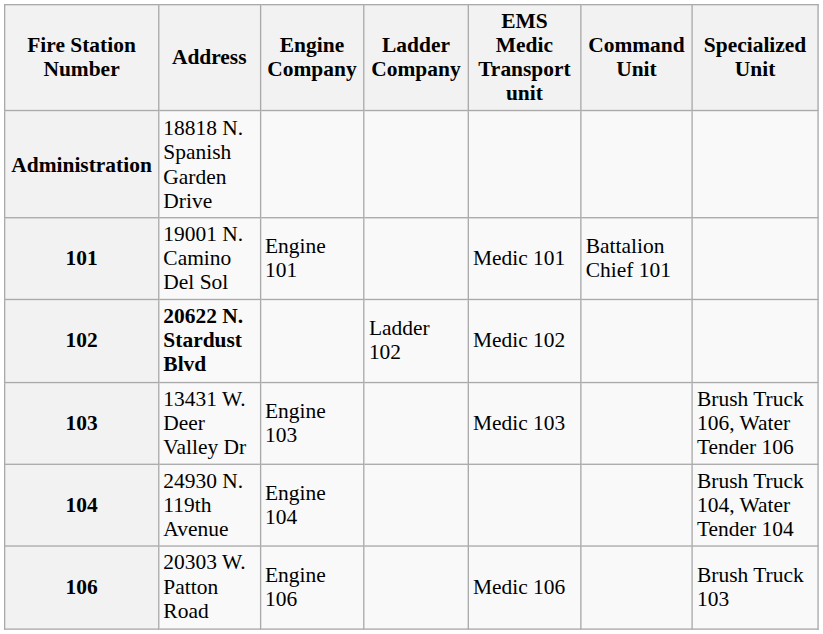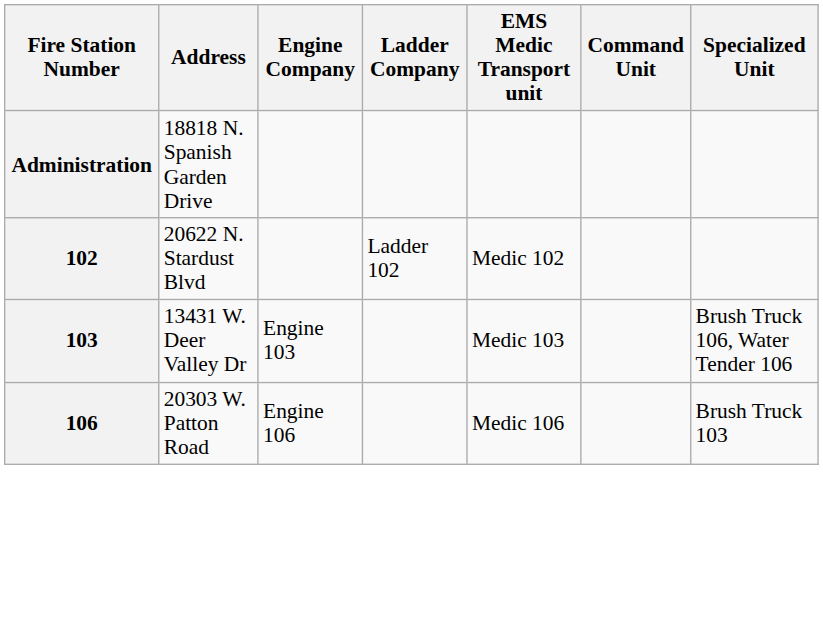 <table class=wikitable>
 <tr>
 <th>Fire Station Number</th>
 <th>Address</th>
 <th>Engine Company</th>
 <th>Ladder Company</th>
 <th>EMS Medic Transport unit</th>
 <th>Command Unit</th>
 <th>Specialized Unit</th>
 </tr>
 <tr>
 <th>Administration</th>
 <td>18818 N. Spanish Garden Drive</td>
 <td></td>
 <td></td>
 <td></td>
 <td></td>
 <td></td>
 </tr>
 <tr>
-<th>101</th>
-<td>19001 N. Camino Del Sol</td>
-<td>Engine 101</td>
-<td></td>
-<td>Medic 101</td>
-<td>Battalion Chief 101</td>
-<td></td>
-</tr>
-<tr>
 <th>102</th>
-<td><strong>20622 N. Stardust Blvd</strong></td>
+<td>20622 N. Stardust Blvd</td>
 <td></td>
 <td>Ladder 102</td>
 <td>Medic 102</td>
 <td></td>
 <td></td>
 </tr>
 <tr>
 <th>103</th>
 <td>13431 W. Deer Valley Dr</td>
 <td>Engine 103</td>
 <td></td>
 <td>Medic 103</td>
 <td></td>
 <td>Brush Truck 106, Water Tender 106</td>
 </tr>
 <tr>
-<th>104</th>
-<td>24930 N. 119th Avenue</td>
-<td>Engine 104</td>
-<td></td>
-<td></td>
-<td></td>
-<td>Brush Truck 104, Water Tender 104</td>
-</tr>
-<tr>
 <th>106</th>
 <td>20303 W. Patton Road</td>
 <td>Engine 106</td>
 <td></td>
 <td>Medic 106</td>
 <td></td>
 <td>Brush Truck 103</td>
 </tr>
 </table>
